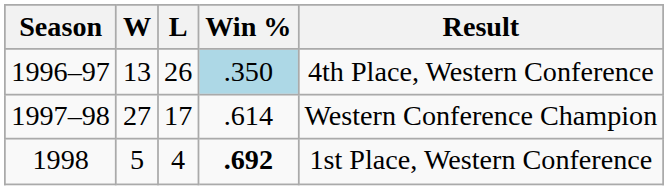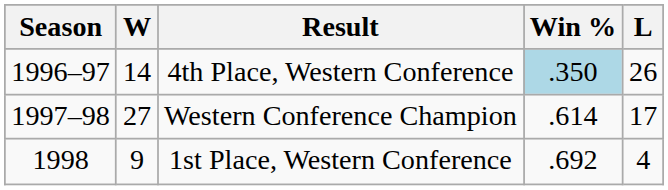 <table class="wikitable">
 <tr>
 <th bgcolor="#DDDDFF">Season</th>
 <th bgcolor="#DDDDFF">W</th>
+<th bgcolor="#DDDDFF">Result</th>
+<th bgcolor="#DDDDFF">Win %</th>
 <th bgcolor="#DDDDFF">L</th>
-<th bgcolor="#DDDDFF">Win %</th>
-<th bgcolor="#DDDDFF">Result</th>
 </tr>
 <tr>
 <td align=center>1996–97</td>
-<td align=center>13</td>
+<td align=center>14</td>
+<td align=center>4th Place, Western Conference</td>
+<td align=center style="background: lightblue;">.350</td>
 <td align=center>26</td>
-<td align=center style="background: lightblue;">.350</td>
-<td align=center>4th Place, Western Conference</td>
 </tr>
 <tr>
 <td align=center>1997–98</td>
 <td align=center>27</td>
+<td align=center>Western Conference Champion</td>
+<td align=center>.614</td>
 <td align=center>17</td>
-<td align=center>.614</td>
-<td align=center>Western Conference Champion</td>
 </tr>
 <tr>
 <td align=center>1998</td>
-<td align=center>5</td>
+<td align=center>9</td>
+<td align=center>1st Place, Western Conference</td>
+<td align=center>.692</td>
 <td align=center>4</td>
-<td align=center><strong>.692</strong></td>
-<td align=center>1st Place, Western Conference</td>
 </tr>
 </table>
